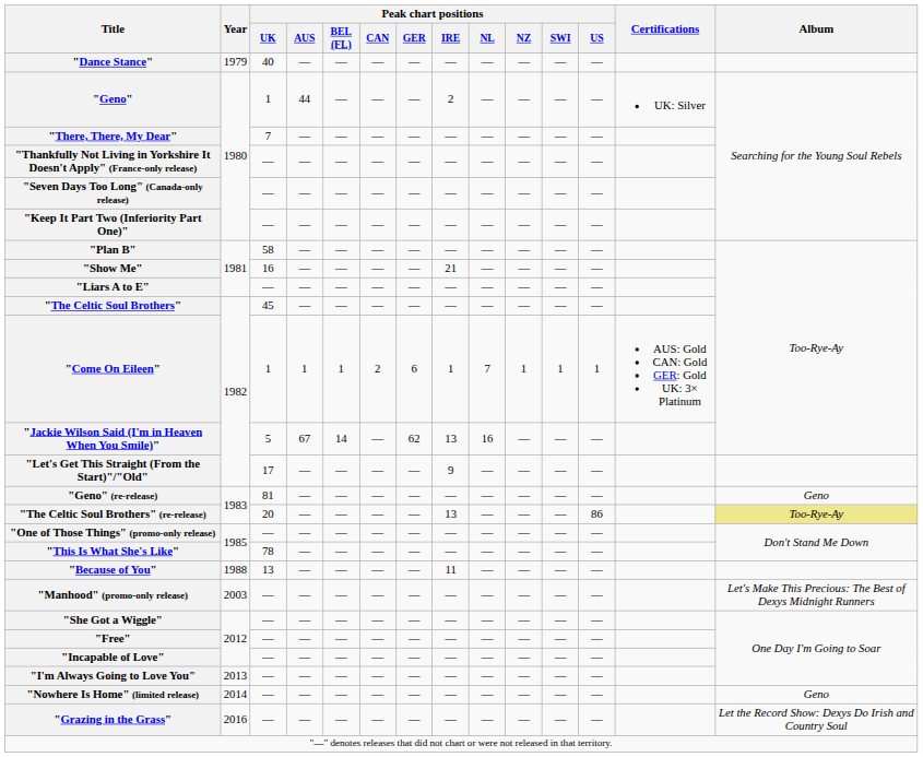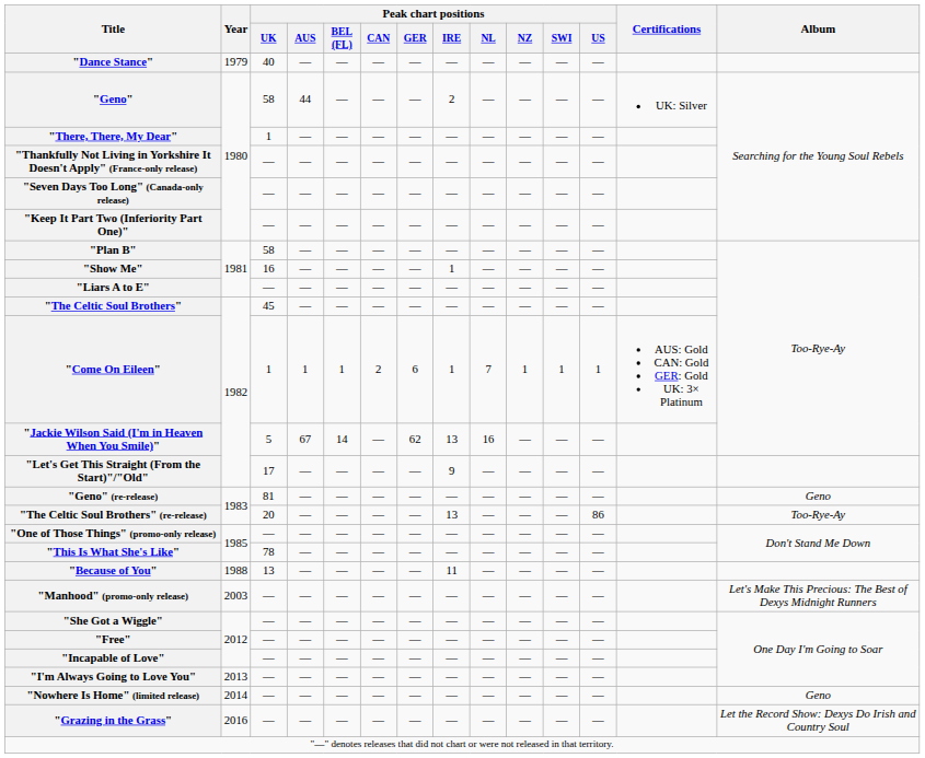 <table class="wikitable plainrowheaders" style="text-align:center;">
 <tr>
 <th scope="col" rowspan="2" style="width:18em;">Title</th>
 <th scope="col" rowspan="2" style="width:2em;">Year</th>
 <th colspan="10">Peak chart positions</th>
 <th rowspan="2"><a href='#'>Certifications</a></th>
 <th rowspan="2">Album</th>
 </tr>
 <tr>
 <th scope="col" style="width:3em;font-size:90%;"><a href='#'>UK</a><br></th>
 <th scope="col" style="width:3em;font-size:90%;"><a href='#'>AUS</a><br></th>
 <th scope="col" style="width:3em;font-size:90%;"><a href='#'>BEL (FL)</a><br></th>
 <th scope="col" style="width:3em;font-size:90%;"><a href='#'>CAN</a><br></th>
 <th scope="col" style="width:3em;font-size:90%;"><a href='#'>GER</a><br></th>
 <th scope="col" style="width:3em;font-size:90%;"><a href='#'>IRE</a><br></th>
 <th scope="col" style="width:3em;font-size:90%;"><a href='#'>NL</a><br></th>
 <th scope="col" style="width:3em;font-size:90%;"><a href='#'>NZ</a><br></th>
 <th scope="col" style="width:3em;font-size:90%;"><a href='#'>SWI</a><br></th>
 <th scope="col" style="width:3em;font-size:90%;"><a href='#'>US</a><br></th>
 </tr>
 <tr>
 <th scope="row">"<a href='#'>Dance Stance</a>"</th>
 <td>1979</td>
 <td>40</td>
 <td>—</td>
 <td>—</td>
 <td>—</td>
 <td>—</td>
 <td>—</td>
 <td>—</td>
 <td>—</td>
 <td>—</td>
 <td>—</td>
 <td></td>
 <td></td>
 </tr>
 <tr>
 <th scope="row">"<a href='#'>Geno</a>"</th>
 <td rowspan="5">1980</td>
-<td>1</td>
+<td>58</td>
 <td>44</td>
 <td>—</td>
 <td>—</td>
 <td>—</td>
 <td>2</td>
 <td>—</td>
 <td>—</td>
 <td>—</td>
 <td>—</td>
 <td><br><ul><li>UK: Silver</li></ul></td>
 <td rowspan="5"><em>Searching for the Young Soul Rebels</em></td>
 </tr>
 <tr>
 <th scope="row">"<a href='#'>There, There, My Dear</a>"</th>
-<td>7</td>
+<td>1</td>
 <td>—</td>
 <td>—</td>
 <td>—</td>
 <td>—</td>
 <td>—</td>
 <td>—</td>
 <td>—</td>
 <td>—</td>
 <td>—</td>
 <td></td>
 </tr>
 <tr>
 <th scope="row">"Thankfully Not Living in Yorkshire It Doesn't Apply" <small>(France-only release)</small></th>
 <td>—</td>
 <td>—</td>
 <td>—</td>
 <td>—</td>
 <td>—</td>
 <td>—</td>
 <td>—</td>
 <td>—</td>
 <td>—</td>
 <td>—</td>
 <td></td>
 </tr>
 <tr>
 <th scope="row">"Seven Days Too Long" <small>(Canada-only release)</small></th>
 <td>—</td>
 <td>—</td>
 <td>—</td>
 <td>—</td>
 <td>—</td>
 <td>—</td>
 <td>—</td>
 <td>—</td>
 <td>—</td>
 <td>—</td>
 <td></td>
 </tr>
 <tr>
 <th scope="row">"Keep It Part Two (Inferiority Part One)"</th>
 <td>—</td>
 <td>—</td>
 <td>—</td>
 <td>—</td>
 <td>—</td>
 <td>—</td>
 <td>—</td>
 <td>—</td>
 <td>—</td>
 <td>—</td>
 <td></td>
 </tr>
 <tr>
 <th scope="row">"Plan B"</th>
 <td rowspan="3">1981</td>
 <td>58</td>
 <td>—</td>
 <td>—</td>
 <td>—</td>
 <td>—</td>
 <td>—</td>
 <td>—</td>
 <td>—</td>
 <td>—</td>
 <td>—</td>
 <td></td>
 <td rowspan="6"><em>Too-Rye-Ay</em></td>
 </tr>
 <tr>
 <th scope="row">"Show Me"</th>
 <td>16</td>
 <td>—</td>
 <td>—</td>
 <td>—</td>
 <td>—</td>
-<td>21</td>
+<td>1</td>
 <td>—</td>
 <td>—</td>
 <td>—</td>
 <td>—</td>
 <td></td>
 </tr>
 <tr>
 <th scope="row">"Liars A to E"</th>
 <td>—</td>
 <td>—</td>
 <td>—</td>
 <td>—</td>
 <td>—</td>
 <td>—</td>
 <td>—</td>
 <td>—</td>
 <td>—</td>
 <td>—</td>
 <td></td>
 </tr>
 <tr>
 <th scope="row">"<a href='#'>The Celtic Soul Brothers</a>"</th>
 <td rowspan="4">1982</td>
 <td>45</td>
 <td>—</td>
 <td>—</td>
 <td>—</td>
 <td>—</td>
 <td>—</td>
 <td>—</td>
 <td>—</td>
 <td>—</td>
 <td>—</td>
 <td></td>
 </tr>
 <tr>
 <th scope="row">"<a href='#'>Come On Eileen</a>"</th>
 <td>1</td>
 <td>1</td>
 <td>1</td>
 <td>2</td>
 <td>6</td>
 <td>1</td>
 <td>7</td>
 <td>1</td>
 <td>1</td>
 <td>1</td>
 <td><br><ul><li>AUS: Gold</li><li>CAN: Gold</li><li><a href='#'>GER</a>: Gold</li><li>UK: 3× Platinum</li></ul></td>
 </tr>
 <tr>
 <th scope="row">"<a href='#'>Jackie Wilson Said (I'm in Heaven When You Smile)</a>"</th>
 <td>5</td>
 <td>67</td>
 <td>14</td>
 <td>—</td>
 <td>62</td>
 <td>13</td>
 <td>16</td>
 <td>—</td>
 <td>—</td>
 <td>—</td>
 <td></td>
 </tr>
 <tr>
 <th scope="row">"Let's Get This Straight (From the Start)"/"Old"</th>
 <td>17</td>
 <td>—</td>
 <td>—</td>
 <td>—</td>
 <td>—</td>
 <td>9</td>
 <td>—</td>
 <td>—</td>
 <td>—</td>
 <td>—</td>
 <td></td>
 <td></td>
 </tr>
 <tr>
 <th scope="row">"Geno" <small>(re-release)</small></th>
 <td rowspan="2">1983</td>
 <td>81</td>
 <td>—</td>
 <td>—</td>
 <td>—</td>
 <td>—</td>
 <td>—</td>
 <td>—</td>
 <td>—</td>
 <td>—</td>
 <td>—</td>
 <td></td>
 <td><em>Geno</em></td>
 </tr>
 <tr>
 <th scope="row">"The Celtic Soul Brothers" <small>(re-release)</small></th>
 <td>20</td>
 <td>—</td>
 <td>—</td>
 <td>—</td>
 <td>—</td>
 <td>13</td>
 <td>—</td>
 <td>—</td>
 <td>—</td>
 <td>86</td>
 <td></td>
-<td style="background: khaki;"><em>Too-Rye-Ay</em></td>
+<td><em>Too-Rye-Ay</em></td>
 </tr>
 <tr>
 <th scope="row">"One of Those Things" <small>(promo-only release)</small></th>
 <td rowspan="2">1985</td>
 <td>—</td>
 <td>—</td>
 <td>—</td>
 <td>—</td>
 <td>—</td>
 <td>—</td>
 <td>—</td>
 <td>—</td>
 <td>—</td>
 <td>—</td>
 <td></td>
 <td rowspan="2"><em>Don't Stand Me Down</em></td>
 </tr>
 <tr>
 <th scope="row">"<a href='#'>This Is What She's Like</a>"</th>
 <td>78</td>
 <td>—</td>
 <td>—</td>
 <td>—</td>
 <td>—</td>
 <td>—</td>
 <td>—</td>
 <td>—</td>
 <td>—</td>
 <td>—</td>
 <td></td>
 </tr>
 <tr>
 <th scope="row">"<a href='#'>Because of You</a>"</th>
 <td>1988</td>
 <td>13</td>
 <td>—</td>
 <td>—</td>
 <td>—</td>
 <td>—</td>
 <td>11</td>
 <td>—</td>
 <td>—</td>
 <td>—</td>
 <td>—</td>
 <td></td>
 <td></td>
 </tr>
 <tr>
 <th scope="row">"Manhood" <small>(promo-only release)</small></th>
 <td>2003</td>
 <td>—</td>
 <td>—</td>
 <td>—</td>
 <td>—</td>
 <td>—</td>
 <td>—</td>
 <td>—</td>
 <td>—</td>
 <td>—</td>
 <td>—</td>
 <td></td>
 <td><em>Let's Make This Precious: The Best of Dexys Midnight Runners</em></td>
 </tr>
 <tr>
 <th scope="row">"She Got a Wiggle"</th>
 <td rowspan="3">2012</td>
 <td>—</td>
 <td>—</td>
 <td>—</td>
 <td>—</td>
 <td>—</td>
 <td>—</td>
 <td>—</td>
 <td>—</td>
 <td>—</td>
 <td>—</td>
 <td></td>
 <td rowspan="4"><em>One Day I'm Going to Soar</em></td>
 </tr>
 <tr>
 <th scope="row">"Free"</th>
 <td>—</td>
 <td>—</td>
 <td>—</td>
 <td>—</td>
 <td>—</td>
 <td>—</td>
 <td>—</td>
 <td>—</td>
 <td>—</td>
 <td>—</td>
 <td></td>
 </tr>
 <tr>
 <th scope="row">"Incapable of Love"</th>
 <td>—</td>
 <td>—</td>
 <td>—</td>
 <td>—</td>
 <td>—</td>
 <td>—</td>
 <td>—</td>
 <td>—</td>
 <td>—</td>
 <td>—</td>
 <td></td>
 </tr>
 <tr>
 <th scope="row">"I'm Always Going to Love You"</th>
 <td>2013</td>
 <td>—</td>
 <td>—</td>
 <td>—</td>
 <td>—</td>
 <td>—</td>
 <td>—</td>
 <td>—</td>
 <td>—</td>
 <td>—</td>
 <td>—</td>
 <td></td>
 </tr>
 <tr>
 <th scope="row">"Nowhere Is Home" <small>(limited release)</small></th>
 <td>2014</td>
 <td>—</td>
 <td>—</td>
 <td>—</td>
 <td>—</td>
 <td>—</td>
 <td>—</td>
 <td>—</td>
 <td>—</td>
 <td>—</td>
 <td>—</td>
 <td></td>
 <td><em>Geno</em></td>
 </tr>
 <tr>
 <th scope="row">"<a href='#'>Grazing in the Grass</a>"</th>
 <td>2016</td>
 <td>—</td>
 <td>—</td>
 <td>—</td>
 <td>—</td>
 <td>—</td>
 <td>—</td>
 <td>—</td>
 <td>—</td>
 <td>—</td>
 <td>—</td>
 <td></td>
 <td><em>Let the Record Show: Dexys Do Irish and Country Soul</em></td>
 </tr>
 <tr>
 <td colspan="15" style="font-size:85%">"—" denotes releases that did not chart or were not released in that territory.</td>
 </tr>
 </table>
